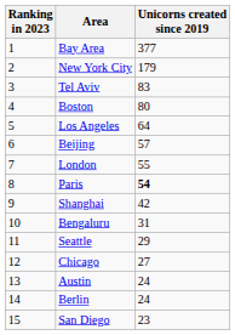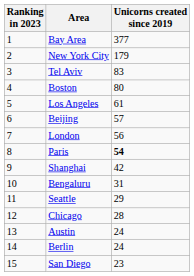 <table class="wikitable">
 <tr>
 <th>Ranking<br>in 2023</th>
 <th>Area</th>
 <th>Unicorns created<br>since 2019</th>
 </tr>
 <tr>
 <td>1</td>
 <td><a href='#'>Bay Area</a></td>
 <td>377</td>
 </tr>
 <tr>
 <td>2</td>
 <td><a href='#'>New York City</a></td>
 <td>179</td>
 </tr>
 <tr>
 <td>3</td>
 <td><a href='#'>Tel Aviv</a></td>
 <td>83</td>
 </tr>
 <tr>
 <td>4</td>
 <td><a href='#'>Boston</a></td>
 <td>80</td>
 </tr>
 <tr>
 <td>5</td>
 <td><a href='#'>Los Angeles</a></td>
-<td>64</td>
+<td>61</td>
 </tr>
 <tr>
 <td>6</td>
 <td><a href='#'>Beijing</a></td>
 <td>57</td>
 </tr>
 <tr>
 <td>7</td>
 <td><a href='#'>London</a></td>
-<td>55</td>
+<td>56</td>
 </tr>
 <tr>
 <td>8</td>
 <td><a href='#'>Paris</a></td>
 <td><strong>54</strong></td>
 </tr>
 <tr>
 <td>9</td>
 <td><a href='#'>Shanghai</a></td>
 <td>42</td>
 </tr>
 <tr>
 <td>10</td>
 <td><a href='#'>Bengaluru</a></td>
 <td>31</td>
 </tr>
 <tr>
 <td>11</td>
 <td><a href='#'>Seattle</a></td>
 <td>29</td>
 </tr>
 <tr>
 <td>12</td>
 <td><a href='#'>Chicago</a></td>
-<td>27</td>
+<td>28</td>
 </tr>
 <tr>
 <td>13</td>
 <td><a href='#'>Austin</a></td>
 <td>24</td>
 </tr>
 <tr>
 <td>14</td>
 <td><a href='#'>Berlin</a></td>
 <td>24</td>
 </tr>
 <tr>
 <td>15</td>
 <td><a href='#'>San Diego</a></td>
 <td>23</td>
 </tr>
 </table>
